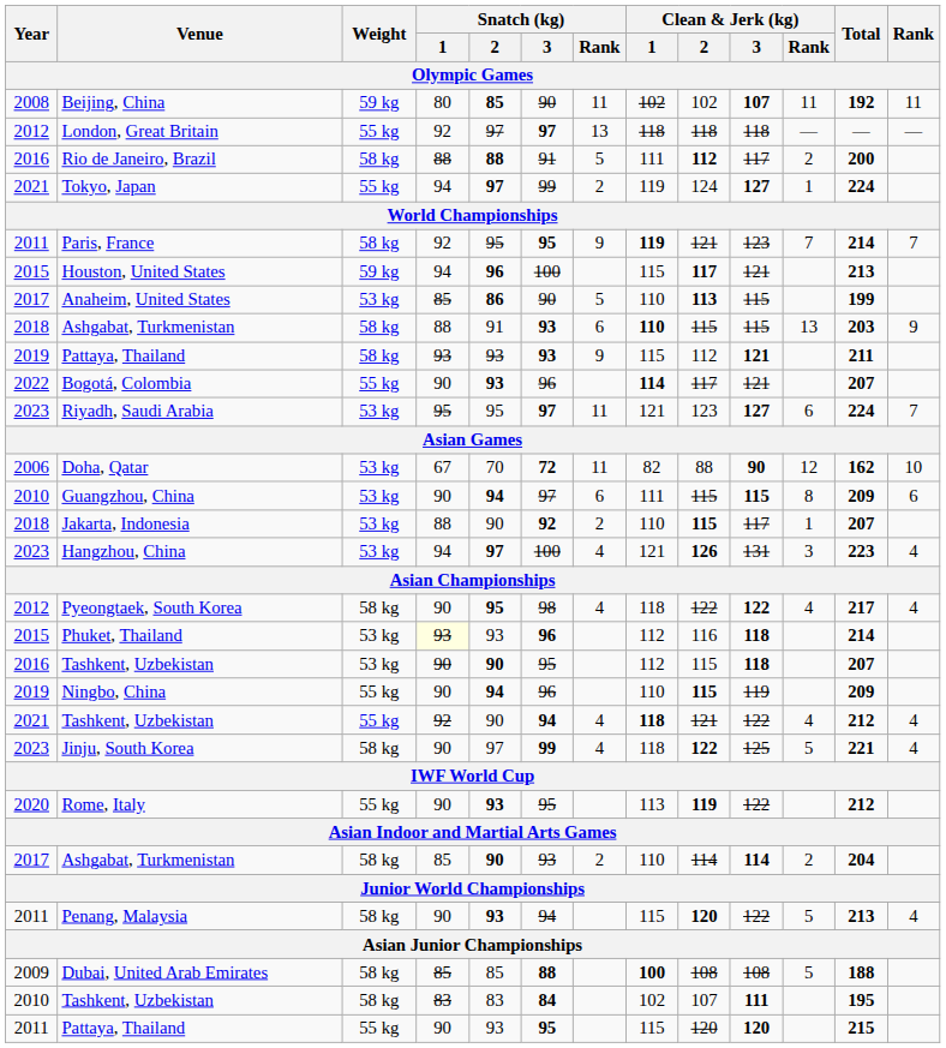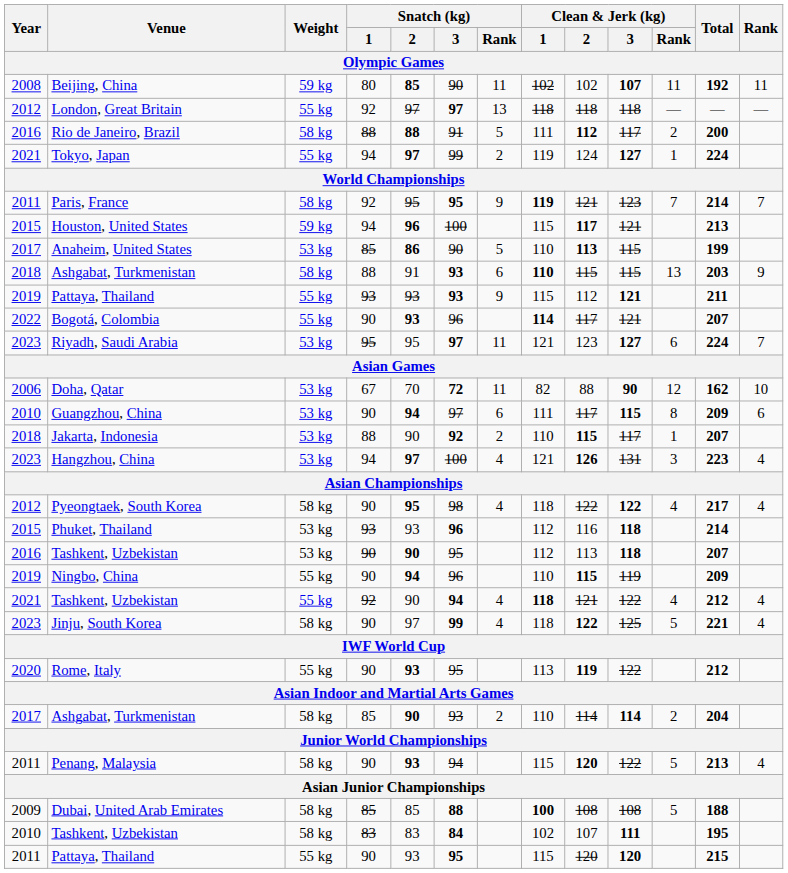 <table class = "wikitable" style="text-align:center;">
 <tr>
 <th rowspan=2 width=40>Year</th>
 <th rowspan=2 width=250>Venue</th>
 <th rowspan=2 width=60>Weight</th>
 <th colspan=4>Snatch (kg)</th>
 <th colspan=4>Clean & Jerk (kg)</th>
 <th rowspan=2 width=40>Total</th>
 <th rowspan=2 width=40>Rank</th>
 </tr>
 <tr>
 <th width=40>1</th>
 <th width=40>2</th>
 <th width=40>3</th>
 <th width=40>Rank</th>
 <th width=40>1</th>
 <th width=40>2</th>
 <th width=40>3</th>
 <th width=40>Rank</th>
 </tr>
 <tr>
 <th colspan=13><a href='#'>Olympic Games</a></th>
 </tr>
 <tr>
 <td><a href='#'>2008</a></td>
 <td align=left> <a href='#'>Beijing</a>, <a href='#'>China</a></td>
 <td><a href='#'>59 kg</a></td>
 <td>80</td>
 <td><strong>85</strong></td>
 <td><s>90</s></td>
 <td>11</td>
 <td><s>102</s></td>
 <td>102</td>
 <td><strong>107</strong></td>
 <td>11</td>
 <td><strong>192</strong></td>
 <td>11</td>
 </tr>
 <tr>
 <td><a href='#'>2012</a></td>
 <td align=left> <a href='#'>London</a>, <a href='#'>Great Britain</a></td>
 <td><a href='#'>55 kg</a></td>
 <td>92</td>
 <td><s>97</s></td>
 <td><strong>97</strong></td>
 <td>13</td>
 <td><s>118</s></td>
 <td><s>118</s></td>
 <td><s>118</s></td>
 <td>—</td>
 <td>—</td>
 <td>—</td>
 </tr>
 <tr>
 <td><a href='#'>2016</a></td>
 <td align=left> <a href='#'>Rio de Janeiro</a>, <a href='#'>Brazil</a></td>
 <td><a href='#'>58 kg</a></td>
 <td><s>88</s></td>
 <td><strong>88</strong></td>
 <td><s>91</s></td>
 <td>5</td>
 <td>111</td>
 <td><strong>112</strong></td>
 <td><s>117</s></td>
 <td>2</td>
 <td><strong>200</strong></td>
 <td><strong></strong></td>
 </tr>
 <tr>
 <td><a href='#'>2021</a></td>
 <td align=left> <a href='#'>Tokyo</a>, <a href='#'>Japan</a></td>
 <td><a href='#'>55 kg</a></td>
 <td>94</td>
 <td><strong>97</strong></td>
 <td><s>99</s></td>
 <td>2</td>
 <td>119</td>
 <td>124</td>
 <td><strong>127</strong><br></td>
 <td>1</td>
 <td><strong>224</strong><br></td>
 <td><strong></strong></td>
 </tr>
 <tr>
 <th colspan=13><a href='#'>World Championships</a></th>
 </tr>
 <tr>
 <td><a href='#'>2011</a></td>
 <td align=left> <a href='#'>Paris</a>, <a href='#'>France</a></td>
 <td><a href='#'>58 kg</a></td>
 <td>92</td>
 <td><s>95</s></td>
 <td><strong>95</strong></td>
 <td>9</td>
 <td><strong>119</strong></td>
 <td><s>121</s></td>
 <td><s>123</s></td>
 <td>7</td>
 <td><strong>214</strong></td>
 <td>7</td>
 </tr>
 <tr>
 <td><a href='#'>2015</a></td>
 <td align=left> <a href='#'>Houston</a>, <a href='#'>United States</a></td>
 <td><a href='#'>59 kg</a></td>
 <td>94</td>
 <td><strong>96</strong></td>
 <td><s>100</s></td>
 <td></td>
 <td>115</td>
 <td><strong>117</strong></td>
 <td><s>121</s></td>
 <td></td>
 <td><strong>213</strong></td>
 <td></td>
 </tr>
 <tr>
 <td><a href='#'>2017</a></td>
 <td align=left> <a href='#'>Anaheim</a>, <a href='#'>United States</a></td>
 <td><a href='#'>53 kg</a></td>
 <td><s>85</s></td>
 <td><strong>86</strong></td>
 <td><s>90</s></td>
 <td>5</td>
 <td>110</td>
 <td><strong>113</strong></td>
 <td><s>115</s></td>
 <td></td>
 <td><strong>199</strong></td>
 <td></td>
 </tr>
 <tr>
 <td><a href='#'>2018</a></td>
 <td align=left> <a href='#'>Ashgabat</a>, <a href='#'>Turkmenistan</a></td>
 <td><a href='#'>58 kg</a></td>
 <td>88</td>
 <td>91</td>
 <td><strong>93</strong></td>
 <td>6</td>
 <td><strong>110</strong></td>
 <td><s>115</s></td>
 <td><s>115</s></td>
 <td>13</td>
 <td><strong>203</strong></td>
 <td>9</td>
 </tr>
 <tr>
 <td><a href='#'>2019</a></td>
 <td align=left> <a href='#'>Pattaya</a>, <a href='#'>Thailand</a></td>
-<td><a href='#'>58 kg</a></td>
+<td><a href='#'>55 kg</a></td>
 <td><s>93</s></td>
 <td><s>93</s></td>
 <td><strong>93</strong></td>
 <td>9</td>
 <td>115</td>
 <td>112</td>
 <td><strong>121</strong></td>
 <td></td>
 <td><strong>211</strong></td>
 <td></td>
 </tr>
 <tr>
 <td><a href='#'>2022</a></td>
 <td align=left> <a href='#'>Bogotá</a>, <a href='#'>Colombia</a></td>
 <td><a href='#'>55 kg</a></td>
 <td>90</td>
 <td><strong>93</strong></td>
 <td><s>96</s></td>
 <td></td>
 <td><strong>114</strong></td>
 <td><s>117</s></td>
 <td><s>121</s></td>
 <td></td>
 <td><strong>207</strong></td>
 <td></td>
 </tr>
 <tr>
 <td><a href='#'>2023</a></td>
 <td align=left> <a href='#'>Riyadh</a>, <a href='#'>Saudi Arabia</a></td>
 <td><a href='#'>53 kg</a></td>
 <td><s>95</s></td>
 <td>95</td>
 <td><strong>97</strong></td>
 <td>11</td>
 <td>121</td>
 <td>123</td>
 <td><strong>127</strong></td>
 <td>6</td>
 <td><strong>224</strong></td>
 <td>7</td>
 </tr>
 <tr>
 <th colspan=13><a href='#'>Asian Games</a></th>
 </tr>
 <tr>
 <td><a href='#'>2006</a></td>
 <td align=left> <a href='#'>Doha</a>, <a href='#'>Qatar</a></td>
 <td><a href='#'>53 kg</a></td>
 <td>67</td>
 <td>70</td>
 <td><strong>72</strong></td>
 <td>11</td>
 <td>82</td>
 <td>88</td>
 <td><strong>90</strong></td>
 <td>12</td>
 <td><strong>162</strong></td>
 <td>10</td>
 </tr>
 <tr>
 <td><a href='#'>2010</a></td>
 <td align=left> <a href='#'>Guangzhou</a>, <a href='#'>China</a></td>
 <td><a href='#'>53 kg</a></td>
 <td>90</td>
 <td><strong>94</strong></td>
 <td><s>97</s></td>
 <td>6</td>
 <td>111</td>
-<td><s>115</s></td>
+<td><s>117</s></td>
 <td><strong>115</strong></td>
 <td>8</td>
 <td><strong>209</strong></td>
 <td>6</td>
 </tr>
 <tr>
 <td><a href='#'>2018</a></td>
 <td align=left> <a href='#'>Jakarta</a>, <a href='#'>Indonesia</a></td>
 <td><a href='#'>53 kg</a></td>
 <td>88</td>
 <td>90</td>
 <td><strong>92</strong></td>
 <td>2</td>
 <td>110</td>
 <td><strong>115</strong></td>
 <td><s>117</s></td>
 <td>1</td>
 <td><strong>207</strong></td>
 <td></td>
 </tr>
 <tr>
 <td><a href='#'>2023</a></td>
 <td align=left> <a href='#'>Hangzhou</a>, <a href='#'>China</a></td>
 <td><a href='#'>53 kg</a></td>
 <td>94</td>
 <td><strong>97</strong></td>
 <td><s>100</s></td>
 <td>4</td>
 <td>121</td>
 <td><strong>126</strong></td>
 <td><s>131</s></td>
 <td>3</td>
 <td><strong>223</strong></td>
 <td>4</td>
 </tr>
 <tr>
 <th colspan=13><a href='#'>Asian Championships</a></th>
 </tr>
 <tr>
 <td><a href='#'>2012</a></td>
 <td align=left> <a href='#'>Pyeongtaek</a>, <a href='#'>South Korea</a></td>
 <td>58 kg</td>
 <td>90</td>
 <td><strong>95</strong></td>
 <td><s>98</s></td>
 <td>4</td>
 <td>118</td>
 <td><s>122</s></td>
 <td><strong>122</strong></td>
 <td>4</td>
 <td><strong>217</strong></td>
 <td>4</td>
 </tr>
 <tr>
 <td><a href='#'>2015</a></td>
 <td align=left> <a href='#'>Phuket</a>, <a href='#'>Thailand</a></td>
 <td>53 kg</td>
-<td style="background: lightyellow;"><s>93</s></td>
+<td><s>93</s></td>
 <td>93</td>
 <td><strong>96</strong></td>
 <td></td>
 <td>112</td>
 <td>116</td>
 <td><strong>118</strong></td>
 <td></td>
 <td><strong>214</strong></td>
 <td></td>
 </tr>
 <tr>
 <td><a href='#'>2016</a></td>
 <td align=left> <a href='#'>Tashkent</a>, <a href='#'>Uzbekistan</a></td>
 <td>53 kg</td>
 <td><s>90</s></td>
 <td><strong>90</strong></td>
 <td><s>95</s></td>
 <td></td>
 <td>112</td>
-<td>115</td>
+<td>113</td>
 <td><strong>118</strong></td>
 <td></td>
 <td><strong>207</strong></td>
 <td></td>
 </tr>
 <tr>
 <td><a href='#'>2019</a></td>
 <td align=left> <a href='#'>Ningbo</a>, <a href='#'>China</a></td>
 <td>55 kg</td>
 <td>90</td>
 <td><strong>94</strong></td>
 <td><s>96</s></td>
 <td></td>
 <td>110</td>
 <td><strong>115</strong></td>
 <td><s>119</s></td>
 <td></td>
 <td><strong>209</strong></td>
 <td></td>
 </tr>
 <tr>
 <td><a href='#'>2021</a></td>
 <td align=left> <a href='#'>Tashkent</a>, <a href='#'>Uzbekistan</a></td>
 <td><a href='#'>55 kg</a></td>
 <td><s>92</s></td>
 <td>90</td>
 <td><strong>94</strong></td>
 <td>4</td>
 <td><strong>118</strong></td>
 <td><s>121</s></td>
 <td><s>122</s></td>
 <td>4</td>
 <td><strong>212</strong></td>
 <td>4</td>
 </tr>
 <tr>
 <td><a href='#'>2023</a></td>
 <td align=left> <a href='#'>Jinju</a>, <a href='#'>South Korea</a></td>
 <td>58 kg</td>
 <td>90</td>
 <td>97</td>
 <td><strong>99</strong></td>
 <td>4</td>
 <td>118</td>
 <td><strong>122</strong></td>
 <td><s>125</s></td>
 <td>5</td>
 <td><strong>221</strong></td>
 <td>4</td>
 </tr>
 <tr>
 <th colspan=13><a href='#'>IWF World Cup</a></th>
 </tr>
 <tr>
 <td><a href='#'>2020</a></td>
 <td align=left> <a href='#'>Rome</a>, <a href='#'>Italy</a></td>
 <td>55 kg</td>
 <td>90</td>
 <td><strong>93</strong></td>
 <td><s>95</s></td>
 <td></td>
 <td>113</td>
 <td><strong>119</strong></td>
 <td><s>122</s></td>
 <td></td>
 <td><strong>212</strong></td>
 <td></td>
 </tr>
 <tr>
 <th colspan=13><a href='#'>Asian Indoor and Martial Arts Games</a></th>
 </tr>
 <tr>
 <td><a href='#'>2017</a></td>
 <td align=left> <a href='#'>Ashgabat</a>, <a href='#'>Turkmenistan</a></td>
 <td>58 kg</td>
 <td>85</td>
 <td><strong>90</strong></td>
 <td><s>93</s></td>
 <td>2</td>
 <td>110</td>
 <td><s>114</s></td>
 <td><strong>114</strong></td>
 <td>2</td>
 <td><strong>204</strong></td>
 <td></td>
 </tr>
 <tr>
 <th colspan=13><a href='#'>Junior World Championships</a></th>
 </tr>
 <tr>
 <td>2011</td>
 <td align=left> <a href='#'>Penang</a>, <a href='#'>Malaysia</a></td>
 <td>58 kg</td>
 <td>90</td>
 <td><strong>93</strong></td>
 <td><s>94</s></td>
 <td></td>
 <td>115</td>
 <td><strong>120</strong></td>
 <td><s>122</s></td>
 <td>5</td>
 <td><strong>213</strong></td>
 <td>4</td>
 </tr>
 <tr>
 <th colspan=13>Asian Junior Championships</th>
 </tr>
 <tr>
 <td>2009</td>
 <td align=left> <a href='#'>Dubai</a>, <a href='#'>United Arab Emirates</a></td>
 <td>58 kg</td>
 <td><s>85</s></td>
 <td>85</td>
 <td><strong>88</strong></td>
 <td></td>
 <td><strong>100</strong></td>
 <td><s>108</s></td>
 <td><s>108</s></td>
 <td>5</td>
 <td><strong>188</strong></td>
 <td></td>
 </tr>
 <tr>
 <td>2010</td>
 <td align=left> <a href='#'>Tashkent</a>, <a href='#'>Uzbekistan</a></td>
 <td>58 kg</td>
 <td><s>83</s></td>
 <td>83</td>
 <td><strong>84</strong></td>
 <td></td>
 <td>102</td>
 <td>107</td>
 <td><strong>111</strong></td>
 <td></td>
 <td><strong>195</strong></td>
 <td></td>
 </tr>
 <tr>
 <td>2011</td>
 <td align=left> <a href='#'>Pattaya</a>, <a href='#'>Thailand</a></td>
 <td>55 kg</td>
 <td>90</td>
 <td>93</td>
 <td><strong>95</strong></td>
 <td></td>
 <td>115</td>
 <td><s>120</s></td>
 <td><strong>120</strong></td>
 <td></td>
 <td><strong>215</strong></td>
 <td></td>
 </tr>
 </table>
